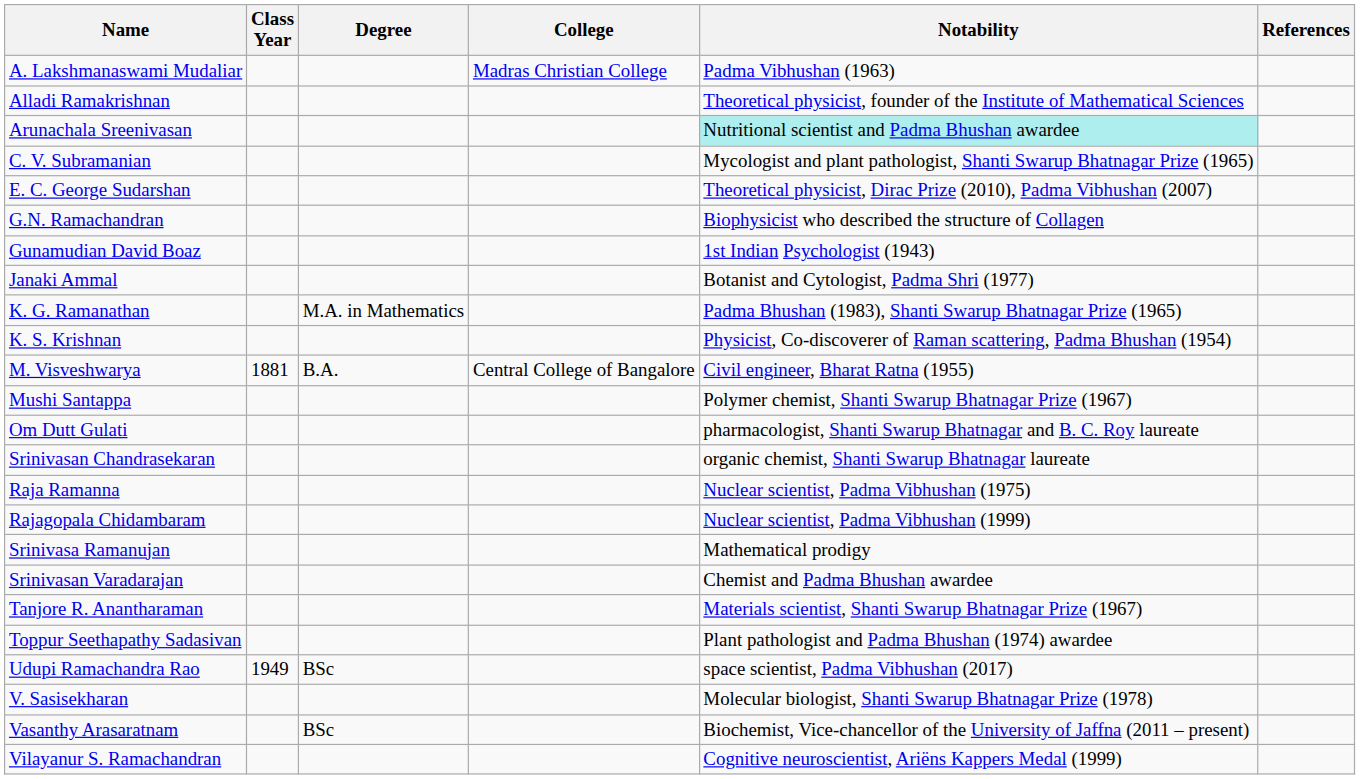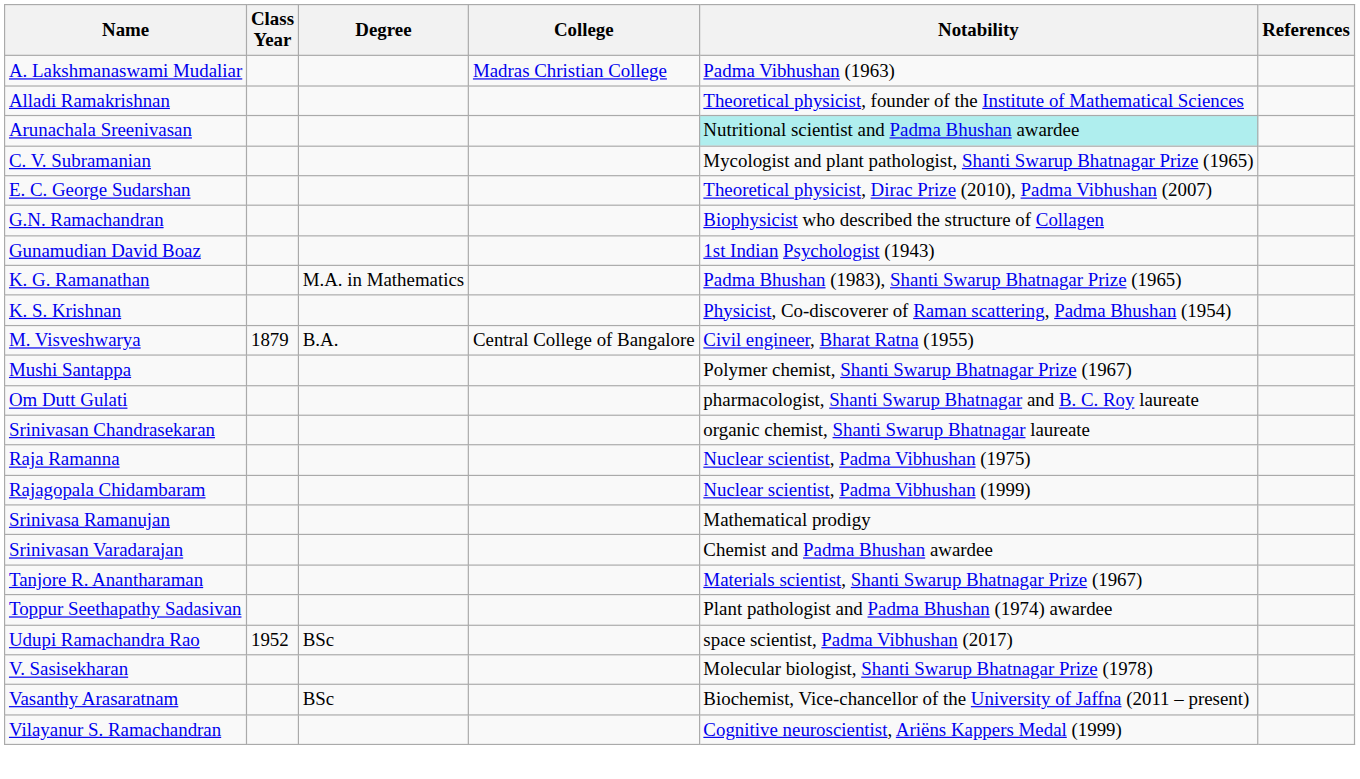 <table class="wikitable">
 <tr>
 <th>Name</th>
 <th>Class<br>Year</th>
 <th>Degree</th>
 <th>College</th>
 <th>Notability</th>
 <th>References</th>
 </tr>
 <tr>
 <td><a href='#'>A. Lakshmanaswami Mudaliar</a></td>
 <td></td>
 <td></td>
 <td><a href='#'>Madras Christian College</a></td>
 <td><a href='#'>Padma Vibhushan</a> (1963)</td>
 <td></td>
 </tr>
 <tr>
 <td><a href='#'>Alladi Ramakrishnan</a></td>
 <td></td>
 <td></td>
 <td></td>
 <td><a href='#'>Theoretical physicist</a>, founder of the <a href='#'>Institute of Mathematical Sciences</a></td>
 <td></td>
 </tr>
 <tr>
 <td><a href='#'>Arunachala Sreenivasan</a></td>
 <td></td>
 <td></td>
 <td></td>
 <td style="background: paleturquoise;">Nutritional scientist and <a href='#'>Padma Bhushan</a> awardee</td>
 <td></td>
 </tr>
 <tr>
 <td><a href='#'>C. V. Subramanian</a></td>
 <td></td>
 <td></td>
 <td></td>
 <td>Mycologist and plant pathologist, <a href='#'>Shanti Swarup Bhatnagar Prize</a> (1965)</td>
 <td></td>
 </tr>
 <tr>
 <td><a href='#'>E. C. George Sudarshan</a></td>
 <td></td>
 <td></td>
 <td></td>
 <td><a href='#'>Theoretical physicist</a>, <a href='#'>Dirac Prize</a> (2010), <a href='#'>Padma Vibhushan</a> (2007)</td>
 <td></td>
 </tr>
 <tr>
 <td><a href='#'>G.N. Ramachandran</a></td>
 <td></td>
 <td></td>
 <td></td>
 <td><a href='#'>Biophysicist</a> who described the structure of <a href='#'>Collagen</a></td>
 <td></td>
 </tr>
 <tr>
 <td><a href='#'>Gunamudian David Boaz</a></td>
 <td></td>
 <td></td>
 <td></td>
 <td><a href='#'>1st Indian</a> <a href='#'>Psychologist</a> (1943)</td>
 <td></td>
 </tr>
 <tr>
-<td><a href='#'>Janaki Ammal</a></td>
-<td></td>
-<td></td>
-<td></td>
-<td>Botanist and Cytologist, <a href='#'>Padma Shri</a> (1977)</td>
-<td></td>
-</tr>
-<tr>
 <td><a href='#'>K. G. Ramanathan</a></td>
 <td></td>
 <td>M.A. in Mathematics</td>
 <td></td>
 <td><a href='#'>Padma Bhushan</a> (1983), <a href='#'>Shanti Swarup Bhatnagar Prize</a> (1965)</td>
 <td></td>
 </tr>
 <tr>
 <td><a href='#'>K. S. Krishnan</a></td>
 <td></td>
 <td></td>
 <td></td>
 <td><a href='#'>Physicist</a>, Co-discoverer of <a href='#'>Raman scattering</a>, <a href='#'>Padma Bhushan</a> (1954)</td>
 <td></td>
 </tr>
 <tr>
 <td><a href='#'>M. Visveshwarya</a></td>
-<td>1881</td>
+<td>1879</td>
 <td>B.A.</td>
 <td>Central College of Bangalore</td>
 <td><a href='#'>Civil engineer</a>, <a href='#'>Bharat Ratna</a> (1955)</td>
 <td></td>
 </tr>
 <tr>
 <td><a href='#'>Mushi Santappa</a></td>
 <td></td>
 <td></td>
 <td></td>
 <td>Polymer chemist, <a href='#'>Shanti Swarup Bhatnagar Prize</a> (1967)</td>
 <td></td>
 </tr>
 <tr>
 <td><a href='#'>Om Dutt Gulati</a></td>
 <td></td>
 <td></td>
 <td></td>
 <td>pharmacologist, <a href='#'>Shanti Swarup Bhatnagar</a> and <a href='#'>B. C. Roy</a> laureate</td>
 <td></td>
 </tr>
 <tr>
 <td><a href='#'>Srinivasan Chandrasekaran</a></td>
 <td></td>
 <td></td>
 <td></td>
 <td>organic chemist, <a href='#'>Shanti Swarup Bhatnagar</a> laureate</td>
 <td></td>
 </tr>
 <tr>
 <td><a href='#'>Raja Ramanna</a></td>
 <td></td>
 <td></td>
 <td></td>
 <td><a href='#'>Nuclear scientist</a>, <a href='#'>Padma Vibhushan</a> (1975)</td>
 <td></td>
 </tr>
 <tr>
 <td><a href='#'>Rajagopala Chidambaram</a></td>
 <td></td>
 <td></td>
 <td></td>
 <td><a href='#'>Nuclear scientist</a>, <a href='#'>Padma Vibhushan</a> (1999)</td>
 <td></td>
 </tr>
 <tr>
 <td><a href='#'>Srinivasa Ramanujan</a></td>
 <td></td>
 <td></td>
 <td></td>
 <td>Mathematical prodigy</td>
 <td></td>
 </tr>
 <tr>
 <td><a href='#'>Srinivasan Varadarajan</a></td>
 <td></td>
 <td></td>
 <td></td>
 <td>Chemist and <a href='#'>Padma Bhushan</a> awardee</td>
 <td></td>
 </tr>
 <tr>
 <td><a href='#'>Tanjore R. Anantharaman</a></td>
 <td></td>
 <td></td>
 <td></td>
 <td><a href='#'>Materials scientist</a>, <a href='#'>Shanti Swarup Bhatnagar Prize</a> (1967)</td>
 <td></td>
 </tr>
 <tr>
 <td><a href='#'>Toppur Seethapathy Sadasivan</a></td>
 <td></td>
 <td></td>
 <td></td>
 <td>Plant pathologist and <a href='#'>Padma Bhushan</a> (1974) awardee</td>
 <td></td>
 </tr>
 <tr>
 <td><a href='#'>Udupi Ramachandra Rao</a></td>
-<td>1949</td>
+<td>1952</td>
 <td>BSc</td>
 <td></td>
 <td>space scientist, <a href='#'>Padma Vibhushan</a> (2017)</td>
 <td></td>
 </tr>
 <tr>
 <td><a href='#'>V. Sasisekharan</a></td>
 <td></td>
 <td></td>
 <td></td>
 <td>Molecular biologist, <a href='#'>Shanti Swarup Bhatnagar Prize</a> (1978)</td>
 <td></td>
 </tr>
 <tr>
 <td><a href='#'>Vasanthy Arasaratnam</a></td>
 <td></td>
 <td>BSc</td>
 <td></td>
 <td>Biochemist, Vice-chancellor of the <a href='#'>University of Jaffna</a> (2011 – present)</td>
 <td></td>
 </tr>
 <tr>
 <td><a href='#'>Vilayanur S. Ramachandran</a></td>
 <td></td>
 <td></td>
 <td></td>
 <td><a href='#'>Cognitive neuroscientist</a>, <a href='#'>Ariëns Kappers Medal</a> (1999)</td>
 <td></td>
 </tr>
 </table>
